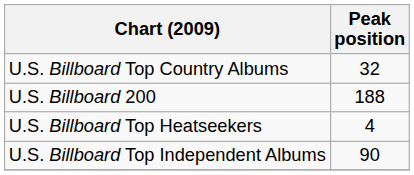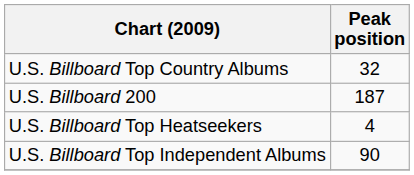 <table class="wikitable">
 <tr>
 <th>Chart (2009)</th>
 <th>Peak<br>position</th>
 </tr>
 <tr>
 <td>U.S. <em>Billboard</em> Top Country Albums</td>
 <td align="center">32</td>
 </tr>
 <tr>
 <td>U.S. <em>Billboard</em> 200</td>
-<td align="center">188</td>
+<td align="center">187</td>
 </tr>
 <tr>
 <td>U.S. <em>Billboard</em> Top Heatseekers</td>
 <td align="center">4</td>
 </tr>
 <tr>
 <td>U.S. <em>Billboard</em> Top Independent Albums</td>
 <td align="center">90</td>
 </tr>
 <tr>
 </tr>
 </table>
